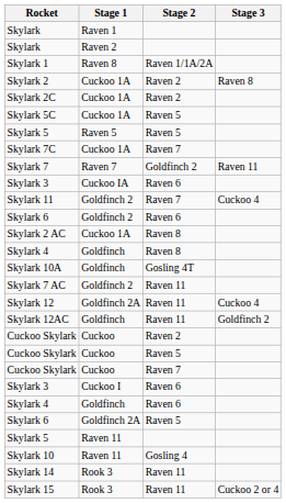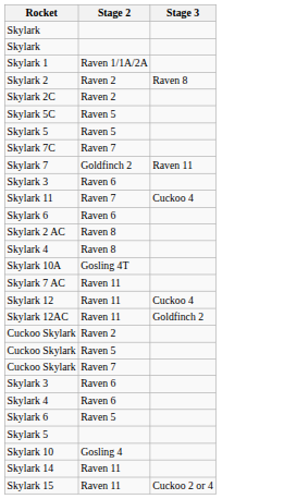 <table class="wikitable sortable">
 <tr>
 <th>Rocket</th>
-<th>Stage 1</th>
 <th>Stage 2</th>
 <th>Stage 3</th>
 </tr>
 <tr>
 <td>Skylark</td>
-<td>Raven 1</td>
 <td></td>
 <td></td>
 </tr>
 <tr>
 <td>Skylark</td>
-<td>Raven 2</td>
 <td></td>
 <td></td>
 </tr>
 <tr>
 <td>Skylark 1</td>
-<td>Raven 8</td>
 <td>Raven 1/1A/2A</td>
 <td></td>
 </tr>
 <tr>
 <td>Skylark 2</td>
-<td>Cuckoo 1A</td>
 <td>Raven 2</td>
 <td>Raven 8</td>
 </tr>
 <tr>
 <td>Skylark 2C</td>
-<td>Cuckoo 1A</td>
 <td>Raven 2</td>
 <td></td>
 </tr>
 <tr>
 <td>Skylark 5C</td>
-<td>Cuckoo 1A</td>
 <td>Raven 5</td>
 <td></td>
 </tr>
 <tr>
 <td>Skylark 5</td>
 <td>Raven 5</td>
-<td>Raven 5</td>
 <td></td>
 </tr>
 <tr>
 <td>Skylark 7C</td>
-<td>Cuckoo 1A</td>
 <td>Raven 7</td>
 <td></td>
 </tr>
 <tr>
 <td>Skylark 7</td>
-<td>Raven 7</td>
 <td>Goldfinch 2</td>
 <td>Raven 11</td>
 </tr>
 <tr>
 <td>Skylark 3</td>
-<td>Cuckoo IA</td>
 <td>Raven 6</td>
 <td></td>
 </tr>
 <tr>
 <td>Skylark 11</td>
-<td>Goldfinch 2</td>
 <td>Raven 7</td>
 <td>Cuckoo 4</td>
 </tr>
 <tr>
 <td>Skylark 6</td>
-<td>Goldfinch 2</td>
 <td>Raven 6</td>
 <td></td>
 </tr>
 <tr>
 <td>Skylark 2 AC</td>
-<td>Cuckoo 1A</td>
 <td>Raven 8</td>
 <td></td>
 </tr>
 <tr>
 <td>Skylark 4</td>
-<td>Goldfinch</td>
 <td>Raven 8</td>
 <td></td>
 </tr>
 <tr>
 <td>Skylark 10A</td>
-<td>Goldfinch</td>
 <td>Gosling 4T</td>
 <td></td>
 </tr>
 <tr>
 <td>Skylark 7 AC</td>
-<td>Goldfinch 2</td>
 <td>Raven 11</td>
 <td></td>
 </tr>
 <tr>
 <td>Skylark 12</td>
-<td>Goldfinch 2A</td>
 <td>Raven 11</td>
 <td>Cuckoo 4</td>
 </tr>
 <tr>
 <td>Skylark 12AC</td>
-<td>Goldfinch</td>
 <td>Raven 11</td>
 <td>Goldfinch 2</td>
 </tr>
 <tr>
 <td>Cuckoo Skylark</td>
-<td>Cuckoo</td>
 <td>Raven 2</td>
 <td></td>
 </tr>
 <tr>
 <td>Cuckoo Skylark</td>
-<td>Cuckoo</td>
 <td>Raven 5</td>
 <td></td>
 </tr>
 <tr>
 <td>Cuckoo Skylark</td>
-<td>Cuckoo</td>
 <td>Raven 7</td>
 <td></td>
 </tr>
 <tr>
 <td>Skylark 3</td>
-<td>Cuckoo I</td>
 <td>Raven 6</td>
 <td></td>
 </tr>
 <tr>
 <td>Skylark 4</td>
-<td>Goldfinch</td>
 <td>Raven 6</td>
 <td></td>
 </tr>
 <tr>
 <td>Skylark 6</td>
-<td>Goldfinch 2A</td>
 <td>Raven 5</td>
 <td></td>
 </tr>
 <tr>
 <td>Skylark 5</td>
-<td>Raven 11</td>
 <td></td>
 <td></td>
 </tr>
 <tr>
 <td>Skylark 10</td>
-<td>Raven 11</td>
 <td>Gosling 4</td>
 <td></td>
 </tr>
 <tr>
 <td>Skylark 14</td>
-<td>Rook 3</td>
 <td>Raven 11</td>
 <td></td>
 </tr>
 <tr>
 <td>Skylark 15</td>
-<td>Rook 3</td>
 <td>Raven 11</td>
 <td>Cuckoo 2 or 4</td>
 </tr>
 </table>
